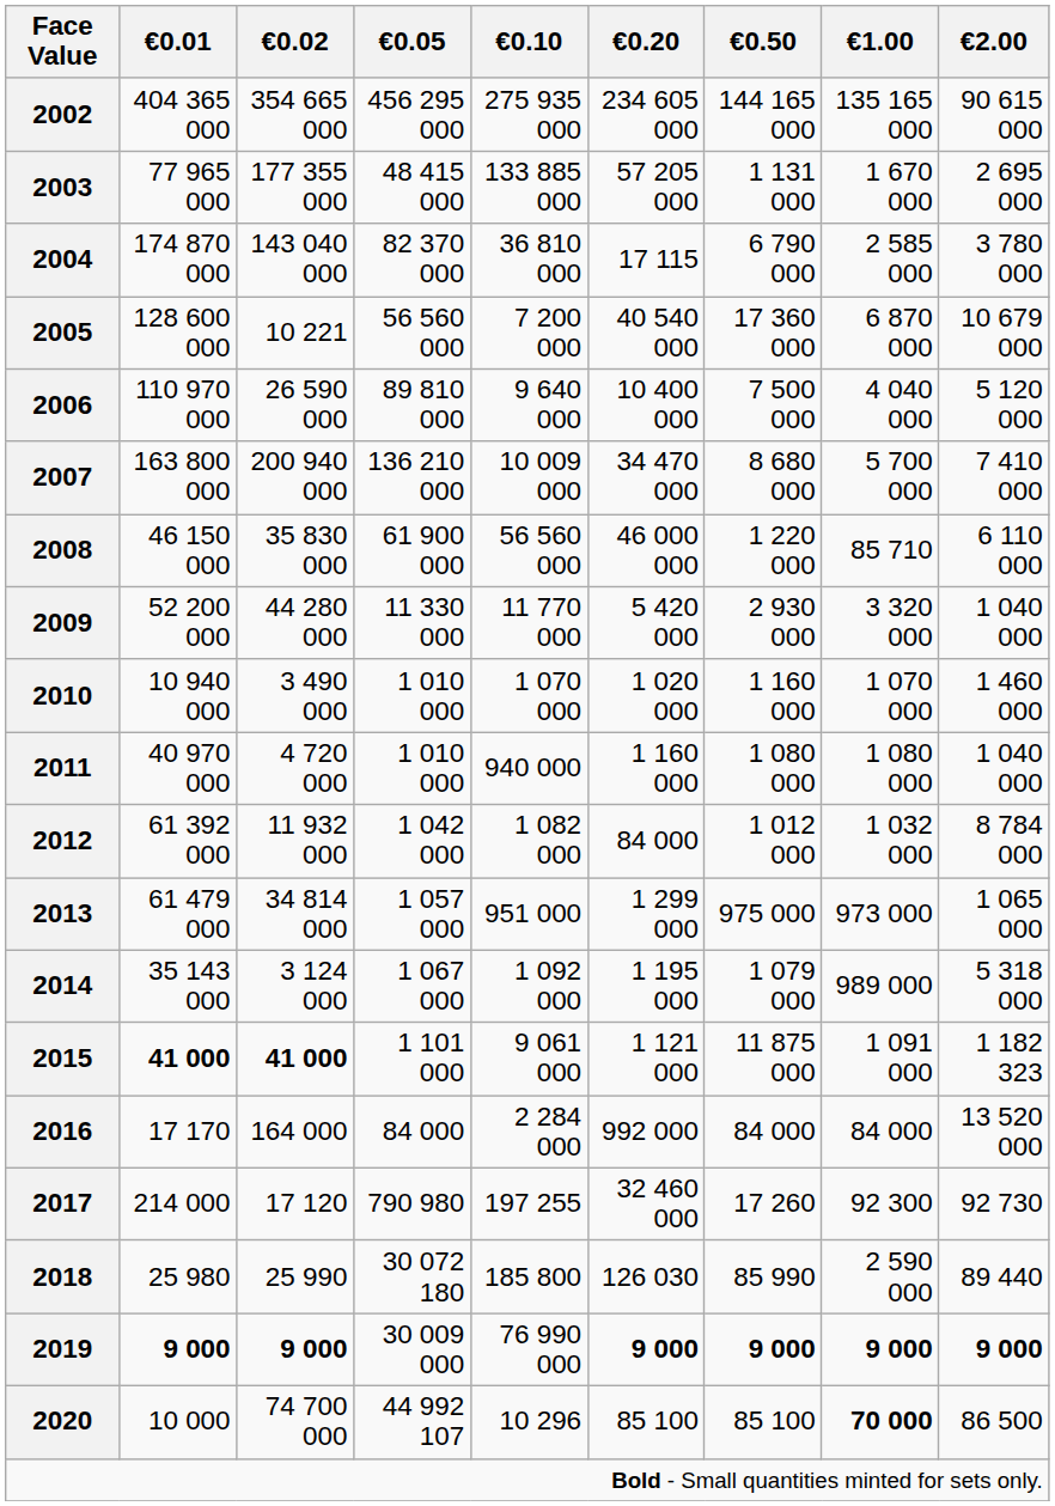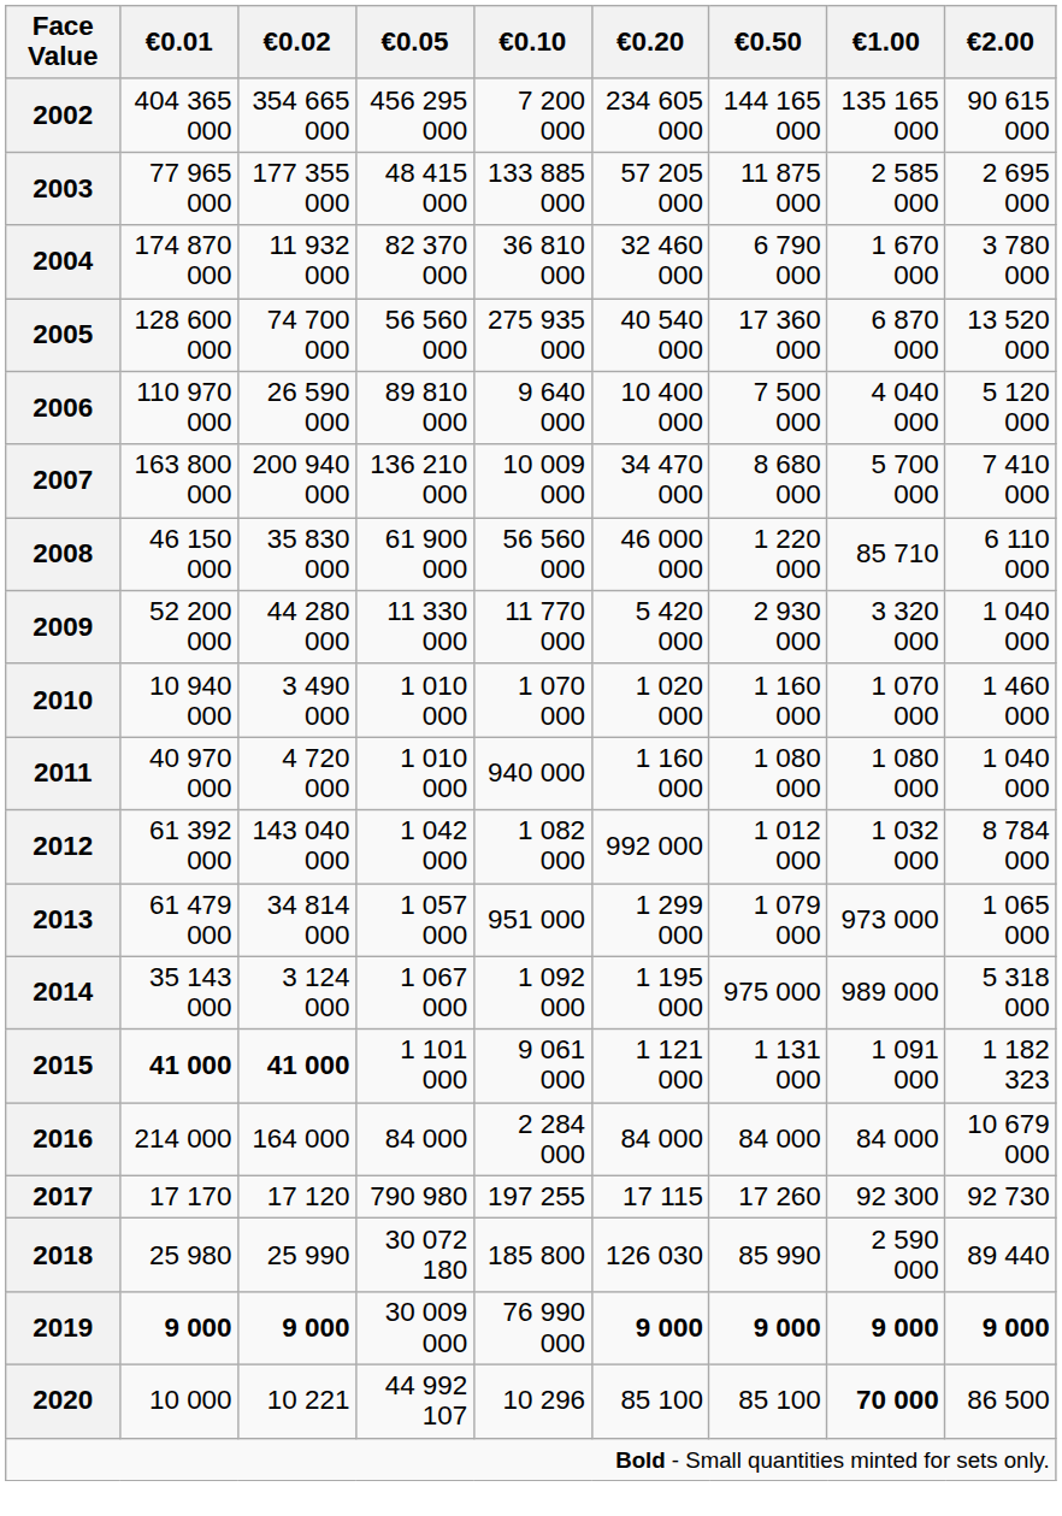 <table class="wikitable" style="width:100%;text-align:right">
 <tr>
 <th>Face Value</th>
 <th>€0.01</th>
 <th>€0.02</th>
 <th>€0.05</th>
 <th>€0.10</th>
 <th>€0.20</th>
 <th>€0.50</th>
 <th>€1.00</th>
 <th>€2.00</th>
 </tr>
 <tr>
 <th>2002</th>
 <td>404 365 000</td>
 <td>354 665 000</td>
 <td>456 295 000</td>
-<td>275 935 000</td>
+<td>7 200 000</td>
 <td>234 605 000</td>
 <td>144 165 000</td>
 <td>135 165 000</td>
 <td>90 615 000</td>
 </tr>
 <tr>
 <th>2003</th>
 <td>77 965 000</td>
 <td>177 355 000</td>
 <td>48 415 000</td>
 <td>133 885 000</td>
 <td>57 205 000</td>
-<td>1 131 000</td>
-<td>1 670 000</td>
+<td>11 875 000</td>
+<td>2 585 000</td>
 <td>2 695 000</td>
 </tr>
 <tr>
 <th>2004</th>
 <td>174 870 000</td>
-<td>143 040 000</td>
+<td>11 932 000</td>
 <td>82 370 000</td>
 <td>36 810 000</td>
-<td>17 115</td>
+<td>32 460 000</td>
 <td>6 790 000</td>
-<td>2 585 000</td>
+<td>1 670 000</td>
 <td>3 780 000</td>
 </tr>
 <tr>
 <th>2005</th>
 <td>128 600 000</td>
-<td>10 221</td>
+<td>74 700 000</td>
 <td>56 560 000</td>
-<td>7 200 000</td>
+<td>275 935 000</td>
 <td>40 540 000</td>
 <td>17 360 000</td>
 <td>6 870 000</td>
-<td>10 679 000</td>
+<td>13 520 000</td>
 </tr>
 <tr>
 <th>2006</th>
 <td>110 970 000</td>
 <td>26 590 000</td>
 <td>89 810 000</td>
 <td>9 640 000</td>
 <td>10 400 000</td>
 <td>7 500 000</td>
 <td>4 040 000</td>
 <td>5 120 000</td>
 </tr>
 <tr>
 <th>2007</th>
 <td>163 800 000</td>
 <td>200 940 000</td>
 <td>136 210 000</td>
 <td>10 009 000</td>
 <td>34 470 000</td>
 <td>8 680 000</td>
 <td>5 700 000</td>
 <td>7 410 000</td>
 </tr>
 <tr>
 <th>2008</th>
 <td>46 150 000</td>
 <td>35 830 000</td>
 <td>61 900 000</td>
 <td>56 560 000</td>
 <td>46 000 000</td>
 <td>1 220 000</td>
 <td>85 710</td>
 <td>6 110 000</td>
 </tr>
 <tr>
 <th>2009</th>
 <td>52 200 000</td>
 <td>44 280 000</td>
 <td>11 330 000</td>
 <td>11 770 000</td>
 <td>5 420 000</td>
 <td>2 930 000</td>
 <td>3 320 000</td>
 <td>1 040 000</td>
 </tr>
 <tr>
 <th>2010</th>
 <td>10 940 000</td>
 <td>3 490 000</td>
 <td>1 010 000</td>
 <td>1 070 000</td>
 <td>1 020 000</td>
 <td>1 160 000</td>
 <td>1 070 000</td>
 <td>1 460 000</td>
 </tr>
 <tr>
 <th>2011</th>
 <td>40 970 000</td>
 <td>4 720 000</td>
 <td>1 010 000</td>
 <td>940 000</td>
 <td>1 160 000</td>
 <td>1 080 000</td>
 <td>1 080 000</td>
 <td>1 040 000</td>
 </tr>
 <tr>
 <th>2012</th>
 <td>61 392 000</td>
-<td>11 932 000</td>
+<td>143 040 000</td>
 <td>1 042 000</td>
 <td>1 082 000</td>
-<td>84 000</td>
+<td>992 000</td>
 <td>1 012 000</td>
 <td>1 032 000</td>
 <td>8 784 000</td>
 </tr>
 <tr>
 <th>2013</th>
 <td>61 479 000</td>
 <td>34 814 000</td>
 <td>1 057 000</td>
 <td>951 000</td>
 <td>1 299 000</td>
-<td>975 000</td>
+<td>1 079 000</td>
 <td>973 000</td>
 <td>1 065 000</td>
 </tr>
 <tr>
 <th>2014</th>
 <td>35 143 000</td>
 <td>3 124 000</td>
 <td>1 067 000</td>
 <td>1 092 000</td>
 <td>1 195 000</td>
-<td>1 079 000</td>
+<td>975 000</td>
 <td>989 000</td>
 <td>5 318 000</td>
 </tr>
 <tr>
 <th>2015</th>
 <td><strong>41 000</strong></td>
 <td><strong>41 000</strong></td>
 <td>1 101 000</td>
 <td>9 061 000</td>
 <td>1 121 000</td>
-<td>11 875 000</td>
+<td>1 131 000</td>
 <td>1 091 000</td>
 <td>1 182 323</td>
 </tr>
 <tr>
 <th>2016</th>
-<td>17 170</td>
+<td>214 000</td>
 <td>164 000</td>
 <td>84 000</td>
 <td>2 284 000</td>
-<td>992 000</td>
 <td>84 000</td>
 <td>84 000</td>
-<td>13 520 000</td>
+<td>84 000</td>
+<td>10 679 000</td>
 </tr>
 <tr>
 <th>2017</th>
-<td>214 000</td>
+<td>17 170</td>
 <td>17 120</td>
 <td>790 980</td>
 <td>197 255</td>
-<td>32 460 000</td>
+<td>17 115</td>
 <td>17 260</td>
 <td>92 300</td>
 <td>92 730</td>
 </tr>
 <tr>
 <th>2018</th>
 <td>25 980</td>
 <td>25 990</td>
 <td>30 072 180</td>
 <td>185 800</td>
 <td>126 030</td>
 <td>85 990</td>
 <td>2 590 000</td>
 <td>89 440</td>
 </tr>
 <tr>
 <th>2019</th>
 <td><strong>9 000</strong></td>
 <td><strong>9 000</strong></td>
 <td>30 009 000</td>
 <td>76 990 000</td>
 <td><strong>9 000</strong></td>
 <td><strong>9 000</strong></td>
 <td><strong>9 000</strong></td>
 <td><strong>9 000</strong></td>
 </tr>
 <tr>
 <th>2020</th>
 <td>10 000</td>
-<td>74 700 000</td>
+<td>10 221</td>
 <td>44 992 107</td>
 <td>10 296</td>
 <td>85 100</td>
 <td>85 100</td>
 <td><strong>70 000</strong></td>
 <td>86 500</td>
 </tr>
 <tr>
 <td colspan="9" align="right"><small><strong>Bold</strong> - Small quantities minted for sets only.</small></td>
 </tr>
 </table>
